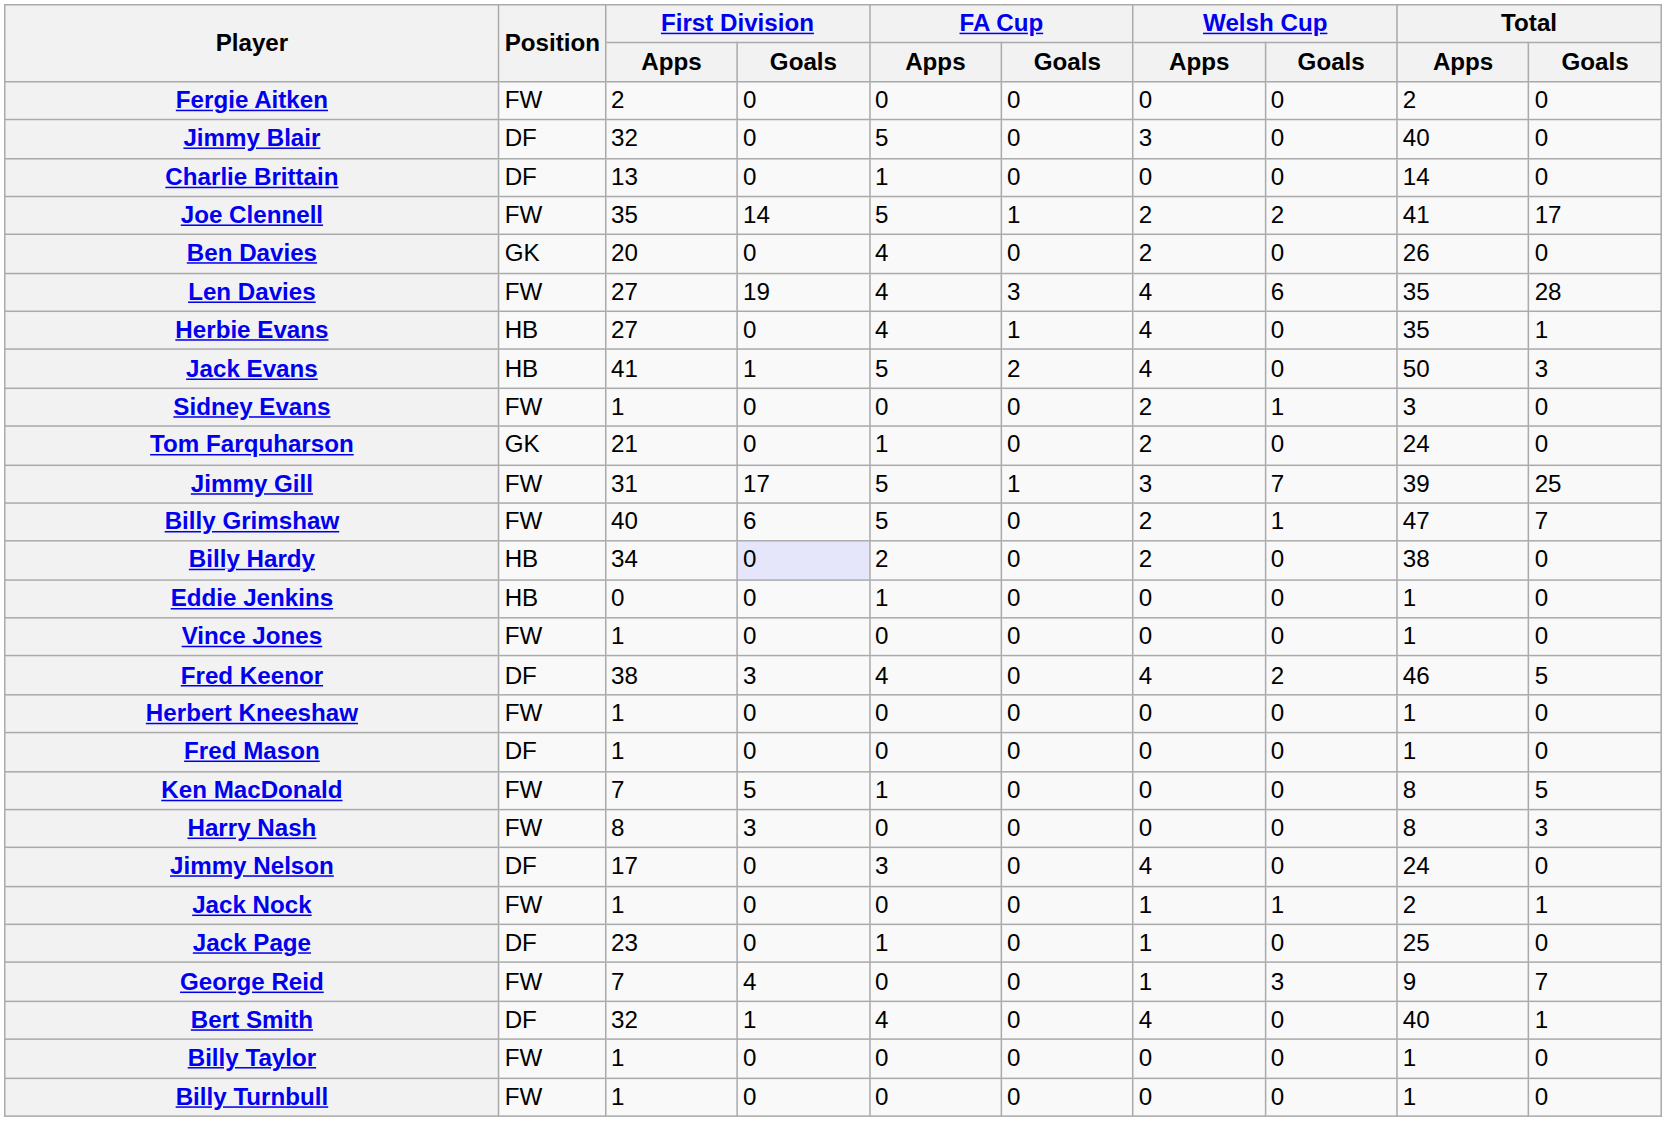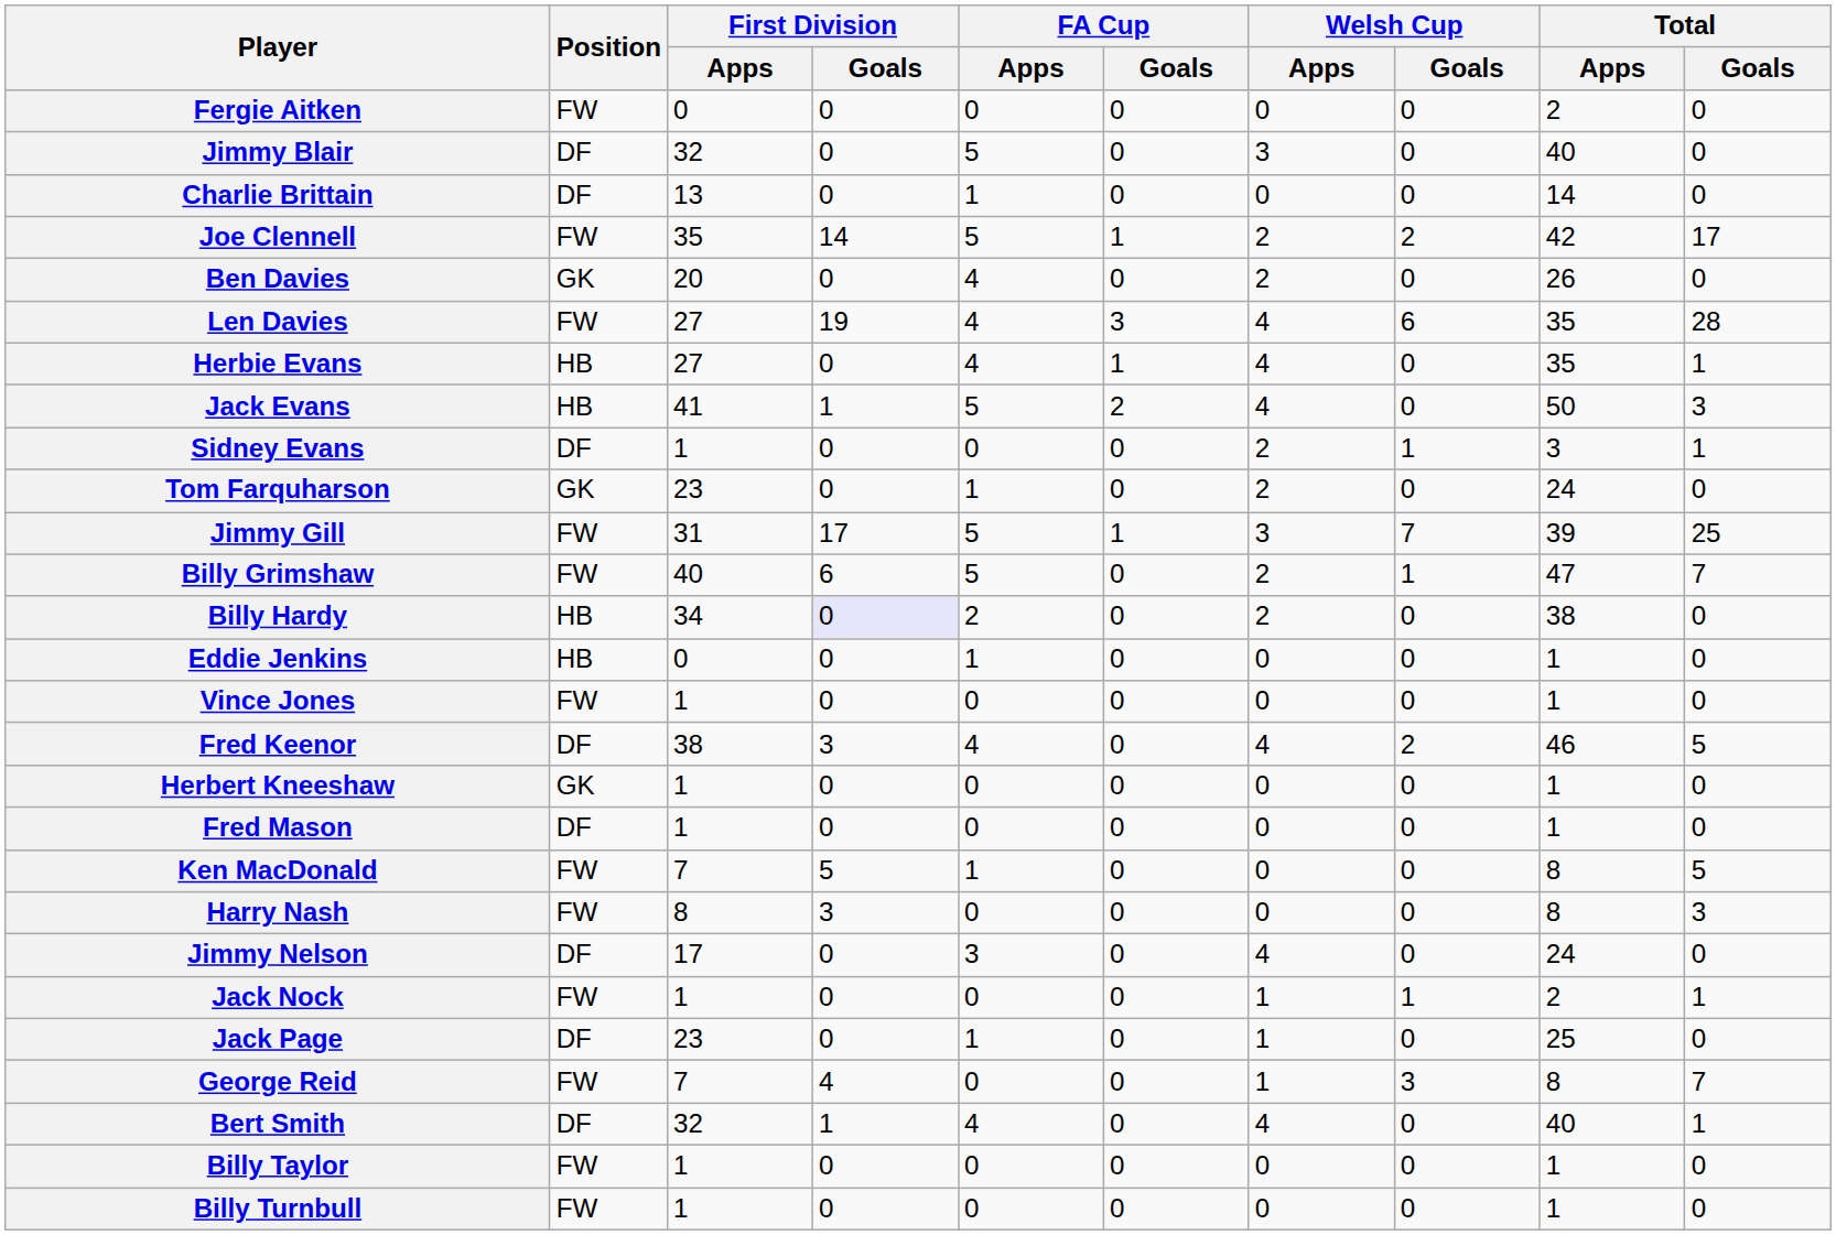 <table class="wikitable plainrowheaders sortable">
 <tr>
 <th rowspan=2 style="width:20em"scope=col>Player</th>
 <th rowspan=2>Position</th>
 <th colspan=2 style="width:10em"scope=col><a href='#'>First Division</a></th>
 <th colspan=2 style="width:10em"scope=col><a href='#'>FA Cup</a></th>
 <th colspan=2 style="width:10em"scope=col><a href='#'>Welsh Cup</a></th>
 <th colspan=2 style="width:10em"scope=col>Total</th>
 </tr>
 <tr>
 <th style="width:5em">Apps</th>
 <th style="width:5em">Goals</th>
 <th style="width:5em">Apps</th>
 <th style="width:5em">Goals</th>
 <th style="width:5em">Apps</th>
 <th style="width:5em">Goals</th>
 <th style="width:5em">Apps</th>
 <th style="width:5em">Goals</th>
 </tr>
 <tr>
 <th scope=row><a href='#'>Fergie Aitken</a></th>
 <td>FW</td>
-<td>2</td>
+<td>0</td>
 <td>0</td>
 <td>0</td>
 <td>0</td>
 <td>0</td>
 <td>0</td>
 <td>2</td>
 <td>0</td>
 </tr>
 <tr>
 <th scope=row><a href='#'>Jimmy Blair</a></th>
 <td>DF</td>
 <td>32</td>
 <td>0</td>
 <td>5</td>
 <td>0</td>
 <td>3</td>
 <td>0</td>
 <td>40</td>
 <td>0</td>
 </tr>
 <tr>
 <th scope=row><a href='#'>Charlie Brittain</a></th>
 <td>DF</td>
 <td>13</td>
 <td>0</td>
 <td>1</td>
 <td>0</td>
 <td>0</td>
 <td>0</td>
 <td>14</td>
 <td>0</td>
 </tr>
 <tr>
 <th scope=row><a href='#'>Joe Clennell</a></th>
 <td>FW</td>
 <td>35</td>
 <td>14</td>
 <td>5</td>
 <td>1</td>
 <td>2</td>
 <td>2</td>
-<td>41</td>
+<td>42</td>
 <td>17</td>
 </tr>
 <tr>
 <th scope=row><a href='#'>Ben Davies</a></th>
 <td>GK</td>
 <td>20</td>
 <td>0</td>
 <td>4</td>
 <td>0</td>
 <td>2</td>
 <td>0</td>
 <td>26</td>
 <td>0</td>
 </tr>
 <tr>
 <th scope=row><a href='#'>Len Davies</a></th>
 <td>FW</td>
 <td>27</td>
 <td>19</td>
 <td>4</td>
 <td>3</td>
 <td>4</td>
 <td>6</td>
 <td>35</td>
 <td>28</td>
 </tr>
 <tr>
 <th scope=row><a href='#'>Herbie Evans</a></th>
 <td>HB</td>
 <td>27</td>
 <td>0</td>
 <td>4</td>
 <td>1</td>
 <td>4</td>
 <td>0</td>
 <td>35</td>
 <td>1</td>
 </tr>
 <tr>
 <th scope=row><a href='#'>Jack Evans</a></th>
 <td>HB</td>
 <td>41</td>
 <td>1</td>
 <td>5</td>
 <td>2</td>
 <td>4</td>
 <td>0</td>
 <td>50</td>
 <td>3</td>
 </tr>
 <tr>
 <th scope=row><a href='#'>Sidney Evans</a></th>
-<td>FW</td>
+<td>DF</td>
 <td>1</td>
 <td>0</td>
 <td>0</td>
 <td>0</td>
 <td>2</td>
 <td>1</td>
 <td>3</td>
-<td>0</td>
+<td>1</td>
 </tr>
 <tr>
 <th scope=row><a href='#'>Tom Farquharson</a></th>
 <td>GK</td>
-<td>21</td>
+<td>23</td>
 <td>0</td>
 <td>1</td>
 <td>0</td>
 <td>2</td>
 <td>0</td>
 <td>24</td>
 <td>0</td>
 </tr>
 <tr>
 <th scope=row><a href='#'>Jimmy Gill</a></th>
 <td>FW</td>
 <td>31</td>
 <td>17</td>
 <td>5</td>
 <td>1</td>
 <td>3</td>
 <td>7</td>
 <td>39</td>
 <td>25</td>
 </tr>
 <tr>
 <th scope=row><a href='#'>Billy Grimshaw</a></th>
 <td>FW</td>
 <td>40</td>
 <td>6</td>
 <td>5</td>
 <td>0</td>
 <td>2</td>
 <td>1</td>
 <td>47</td>
 <td>7</td>
 </tr>
 <tr>
 <th scope=row><a href='#'>Billy Hardy</a></th>
 <td>HB</td>
 <td>34</td>
 <td style="background: lavender;">0</td>
 <td>2</td>
 <td>0</td>
 <td>2</td>
 <td>0</td>
 <td>38</td>
 <td>0</td>
 </tr>
 <tr>
 <th scope=row><a href='#'>Eddie Jenkins</a></th>
 <td>HB</td>
 <td>0</td>
 <td>0</td>
 <td>1</td>
 <td>0</td>
 <td>0</td>
 <td>0</td>
 <td>1</td>
 <td>0</td>
 </tr>
 <tr>
 <th scope=row><a href='#'>Vince Jones</a></th>
 <td>FW</td>
 <td>1</td>
 <td>0</td>
 <td>0</td>
 <td>0</td>
 <td>0</td>
 <td>0</td>
 <td>1</td>
 <td>0</td>
 </tr>
 <tr>
 <th scope=row><a href='#'>Fred Keenor</a></th>
 <td>DF</td>
 <td>38</td>
 <td>3</td>
 <td>4</td>
 <td>0</td>
 <td>4</td>
 <td>2</td>
 <td>46</td>
 <td>5</td>
 </tr>
 <tr>
 <th scope=row><a href='#'>Herbert Kneeshaw</a></th>
-<td>FW</td>
+<td>GK</td>
 <td>1</td>
 <td>0</td>
 <td>0</td>
 <td>0</td>
 <td>0</td>
 <td>0</td>
 <td>1</td>
 <td>0</td>
 </tr>
 <tr>
 <th scope=row><a href='#'>Fred Mason</a></th>
 <td>DF</td>
 <td>1</td>
 <td>0</td>
 <td>0</td>
 <td>0</td>
 <td>0</td>
 <td>0</td>
 <td>1</td>
 <td>0</td>
 </tr>
 <tr>
 <th scope=row><a href='#'>Ken MacDonald</a></th>
 <td>FW</td>
 <td>7</td>
 <td>5</td>
 <td>1</td>
 <td>0</td>
 <td>0</td>
 <td>0</td>
 <td>8</td>
 <td>5</td>
 </tr>
 <tr>
 <th scope=row><a href='#'>Harry Nash</a></th>
 <td>FW</td>
 <td>8</td>
 <td>3</td>
 <td>0</td>
 <td>0</td>
 <td>0</td>
 <td>0</td>
 <td>8</td>
 <td>3</td>
 </tr>
 <tr>
 <th scope=row><a href='#'>Jimmy Nelson</a></th>
 <td>DF</td>
 <td>17</td>
 <td>0</td>
 <td>3</td>
 <td>0</td>
 <td>4</td>
 <td>0</td>
 <td>24</td>
 <td>0</td>
 </tr>
 <tr>
 <th scope=row><a href='#'>Jack Nock</a></th>
 <td>FW</td>
 <td>1</td>
 <td>0</td>
 <td>0</td>
 <td>0</td>
 <td>1</td>
 <td>1</td>
 <td>2</td>
 <td>1</td>
 </tr>
 <tr>
 <th scope=row><a href='#'>Jack Page</a></th>
 <td>DF</td>
 <td>23</td>
 <td>0</td>
 <td>1</td>
 <td>0</td>
 <td>1</td>
 <td>0</td>
 <td>25</td>
 <td>0</td>
 </tr>
 <tr>
 <th scope=row><a href='#'>George Reid</a></th>
 <td>FW</td>
 <td>7</td>
 <td>4</td>
 <td>0</td>
 <td>0</td>
 <td>1</td>
 <td>3</td>
-<td>9</td>
+<td>8</td>
 <td>7</td>
 </tr>
 <tr>
 <th scope=row><a href='#'>Bert Smith</a></th>
 <td>DF</td>
 <td>32</td>
 <td>1</td>
 <td>4</td>
 <td>0</td>
 <td>4</td>
 <td>0</td>
 <td>40</td>
 <td>1</td>
 </tr>
 <tr>
 <th scope=row><a href='#'>Billy Taylor</a></th>
 <td>FW</td>
 <td>1</td>
 <td>0</td>
 <td>0</td>
 <td>0</td>
 <td>0</td>
 <td>0</td>
 <td>1</td>
 <td>0</td>
 </tr>
 <tr>
 <th scope=row><a href='#'>Billy Turnbull</a></th>
 <td>FW</td>
 <td>1</td>
 <td>0</td>
 <td>0</td>
 <td>0</td>
 <td>0</td>
 <td>0</td>
 <td>1</td>
 <td>0</td>
 </tr>
 </table>
